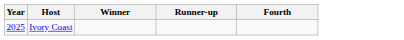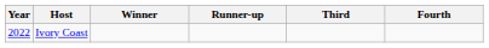 <table class=wikitable style=font-size:90%;text-align:center>
 <tr>
 <th>Year</th>
 <th>Host</th>
 <th width="120">Winner</th>
 <th width="120">Runner-up</th>
+<th width="120">Third</th>
 <th width="120">Fourth</th>
 </tr>
 <tr>
-<td><a href='#'>2025</a></td>
+<td><a href='#'>2022</a></td>
 <td> <a href='#'>Ivory Coast</a></td>
+<td></td>
 <td></td>
 <td></td>
 <td></td>
 </tr>
 </table>
